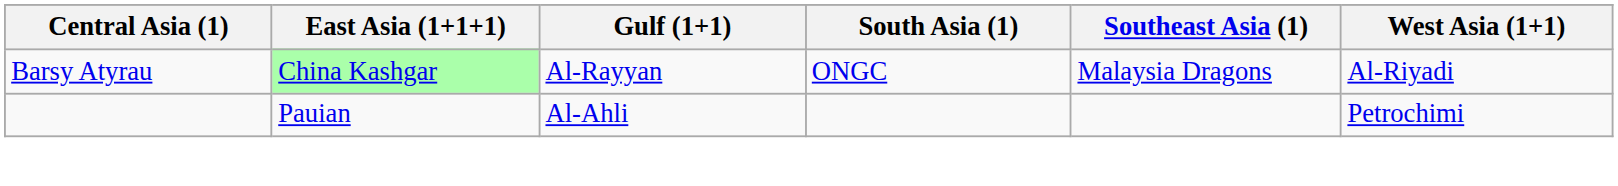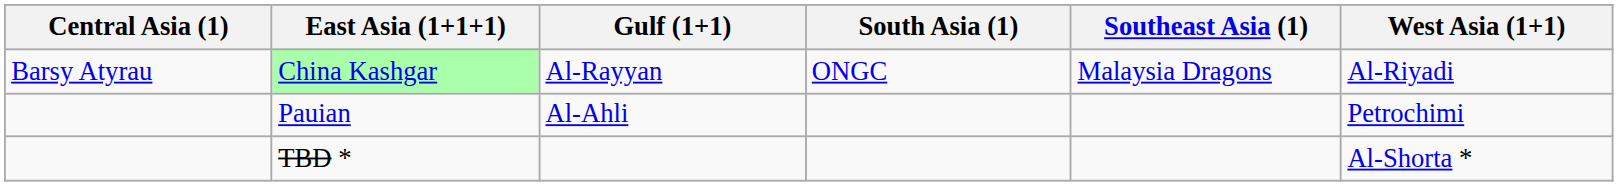 <table class=wikitable style="font-size:90%;">
 <tr>
 <th width=150>Central Asia (1)</th>
 <th width=150>East Asia (1+1+1)</th>
 <th width=150>Gulf (1+1)</th>
 <th width=150>South Asia (1)</th>
 <th width=150><a href='#'>Southeast Asia</a> (1)</th>
 <th width=150>West Asia (1+1)</th>
 </tr>
 <tr>
 <td> <a href='#'>Barsy Atyrau</a></td>
 <td bgcolor="#aaffaa"> <a href='#'>China Kashgar</a></td>
 <td> <a href='#'>Al-Rayyan</a></td>
 <td> <a href='#'>ONGC</a></td>
 <td> <a href='#'>Malaysia Dragons</a></td>
 <td> <a href='#'>Al-Riyadi</a></td>
 </tr>
 <tr>
 <td></td>
 <td> <a href='#'>Pauian</a></td>
 <td> <a href='#'>Al-Ahli</a></td>
 <td></td>
 <td></td>
 <td> <a href='#'>Petrochimi</a></td>
 </tr>
+<tr>
+<td></td>
+<td><s>TBD</s> *</td>
+<td></td>
+<td></td>
+<td></td>
+<td> <a href='#'>Al-Shorta</a> *</td>
+</tr>
 </table>
